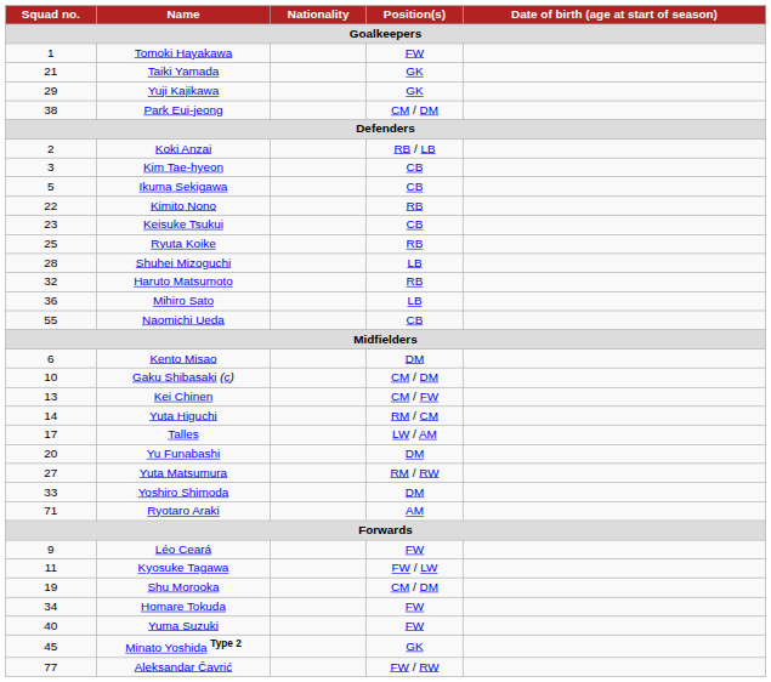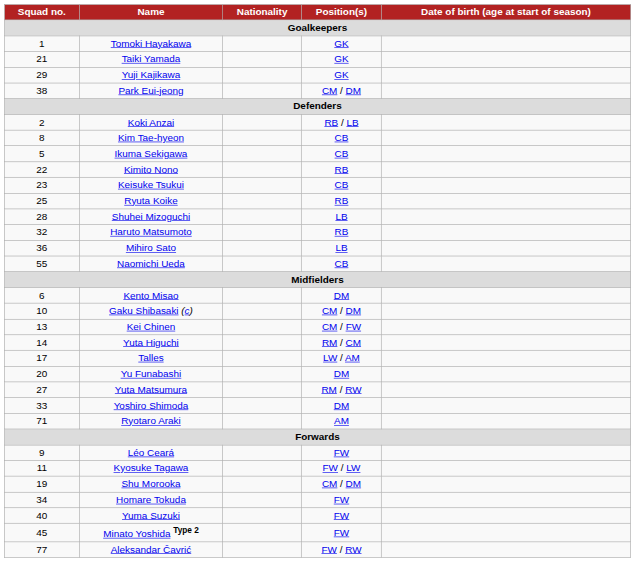 <table class="wikitable" style="text-align:center;width:80%">
 <tr>
 <th style="background:firebrick; color:white; text-align:center;">Squad no.</th>
 <th style="background:firebrick; color:white; text-align:center;">Name</th>
 <th style="background:firebrick; color:white; text-align:center;">Nationality</th>
 <th style="background:firebrick; color:white; text-align:center;">Position(s)</th>
 <th style="background:firebrick; color:white; text-align:center;">Date of birth (age at start of season)</th>
 </tr>
 <tr>
 <th colspan="5" style="background:#dcdcdc; text-align:center;">Goalkeepers</th>
 </tr>
 <tr>
 <td>1</td>
 <td><a href='#'>Tomoki Hayakawa</a></td>
 <td></td>
-<td><a href='#'>FW</a></td>
+<td><a href='#'>GK</a></td>
 <td></td>
 </tr>
 <tr>
 <td>21</td>
 <td><a href='#'>Taiki Yamada</a></td>
 <td></td>
 <td><a href='#'>GK</a></td>
 <td></td>
 </tr>
 <tr>
 <td>29</td>
 <td><a href='#'>Yuji Kajikawa</a></td>
 <td></td>
 <td><a href='#'>GK</a></td>
 <td></td>
 </tr>
 <tr>
 <td>38</td>
 <td><a href='#'>Park Eui-jeong</a></td>
 <td></td>
 <td><a href='#'>CM</a> / <a href='#'>DM</a></td>
 <td></td>
 </tr>
 <tr>
 <th colspan="5" style="background:#dcdcdc; text-align:center;">Defenders</th>
 </tr>
 <tr>
 <td>2</td>
 <td><a href='#'>Koki Anzai</a></td>
 <td></td>
 <td><a href='#'>RB</a> / <a href='#'>LB</a></td>
 <td></td>
 </tr>
 <tr>
-<td>3</td>
+<td>8</td>
 <td><a href='#'>Kim Tae-hyeon</a></td>
 <td></td>
 <td><a href='#'>CB</a></td>
 <td></td>
 </tr>
 <tr>
 <td>5</td>
 <td><a href='#'>Ikuma Sekigawa</a></td>
 <td></td>
 <td><a href='#'>CB</a></td>
 <td></td>
 </tr>
 <tr>
 <td>22</td>
 <td><a href='#'>Kimito Nono</a></td>
 <td></td>
 <td><a href='#'>RB</a></td>
 <td></td>
 </tr>
 <tr>
 <td>23</td>
 <td><a href='#'>Keisuke Tsukui</a></td>
 <td></td>
 <td><a href='#'>CB</a></td>
 <td></td>
 </tr>
 <tr>
 <td>25</td>
 <td><a href='#'>Ryuta Koike</a></td>
 <td></td>
 <td><a href='#'>RB</a></td>
 <td></td>
 </tr>
 <tr>
 <td>28</td>
 <td><a href='#'>Shuhei Mizoguchi</a></td>
 <td></td>
 <td><a href='#'>LB</a></td>
 <td></td>
 </tr>
 <tr>
 <td>32</td>
 <td><a href='#'>Haruto Matsumoto</a></td>
 <td></td>
 <td><a href='#'>RB</a></td>
 <td></td>
 </tr>
 <tr>
 <td>36</td>
 <td><a href='#'>Mihiro Sato</a></td>
 <td></td>
 <td><a href='#'>LB</a></td>
 <td></td>
 </tr>
 <tr>
 <td>55</td>
 <td><a href='#'>Naomichi Ueda</a></td>
 <td></td>
 <td><a href='#'>CB</a></td>
 <td></td>
 </tr>
 <tr>
 <th colspan="5" style="background:#dcdcdc; text-align:center;">Midfielders</th>
 </tr>
 <tr>
 <td>6</td>
 <td><a href='#'>Kento Misao</a></td>
 <td></td>
 <td><a href='#'>DM</a></td>
 <td></td>
 </tr>
 <tr>
 <td>10</td>
 <td><a href='#'>Gaku Shibasaki</a> <em>(<a href='#'>c</a>)</em></td>
 <td></td>
 <td><a href='#'>CM</a> / <a href='#'>DM</a></td>
 <td></td>
 </tr>
 <tr>
 <td>13</td>
 <td><a href='#'>Kei Chinen</a></td>
 <td></td>
 <td><a href='#'>CM</a> / <a href='#'>FW</a></td>
 <td></td>
 </tr>
 <tr>
 <td>14</td>
 <td><a href='#'>Yuta Higuchi</a></td>
 <td></td>
 <td><a href='#'>RM</a> / <a href='#'>CM</a></td>
 <td></td>
 </tr>
 <tr>
 <td>17</td>
 <td><a href='#'>Talles</a></td>
 <td></td>
 <td><a href='#'>LW</a> / <a href='#'>AM</a></td>
 <td></td>
 </tr>
 <tr>
 <td>20</td>
 <td><a href='#'>Yu Funabashi</a></td>
 <td></td>
 <td><a href='#'>DM</a></td>
 <td></td>
 </tr>
 <tr>
 <td>27</td>
 <td><a href='#'>Yuta Matsumura</a></td>
 <td></td>
 <td><a href='#'>RM</a>  / <a href='#'>RW</a></td>
 <td></td>
 </tr>
 <tr>
 <td>33</td>
 <td><a href='#'>Yoshiro Shimoda</a></td>
 <td></td>
 <td><a href='#'>DM</a></td>
 <td></td>
 </tr>
 <tr>
 <td>71</td>
 <td><a href='#'>Ryotaro Araki</a></td>
 <td></td>
 <td><a href='#'>AM</a></td>
 <td></td>
 </tr>
 <tr>
 <th colspan="12" style="background:#dcdcdc; text-align:center;">Forwards</th>
 </tr>
 <tr>
 <td>9</td>
 <td><a href='#'>Léo Ceará</a></td>
 <td></td>
 <td><a href='#'>FW</a></td>
 <td></td>
 </tr>
 <tr>
 <td>11</td>
 <td><a href='#'>Kyosuke Tagawa</a></td>
 <td></td>
 <td><a href='#'>FW</a> / <a href='#'>LW</a></td>
 <td></td>
 </tr>
 <tr>
 <td>19</td>
 <td><a href='#'>Shu Morooka</a></td>
 <td></td>
 <td><a href='#'>CM</a> / <a href='#'>DM</a></td>
 <td></td>
 </tr>
 <tr>
 <td>34</td>
 <td><a href='#'>Homare Tokuda</a></td>
 <td></td>
 <td><a href='#'>FW</a></td>
 <td></td>
 </tr>
 <tr>
 <td>40</td>
 <td><a href='#'>Yuma Suzuki</a></td>
 <td></td>
 <td><a href='#'>FW</a></td>
 <td></td>
 </tr>
 <tr>
 <td>45</td>
 <td><a href='#'>Minato Yoshida</a> <sup><strong>Type 2</strong></sup></td>
 <td></td>
-<td><a href='#'>GK</a></td>
+<td><a href='#'>FW</a></td>
 <td></td>
 </tr>
 <tr>
 <td>77</td>
 <td><a href='#'>Aleksandar Čavrić</a></td>
 <td></td>
 <td><a href='#'>FW</a> / <a href='#'>RW</a></td>
 <td></td>
 </tr>
 </table>
